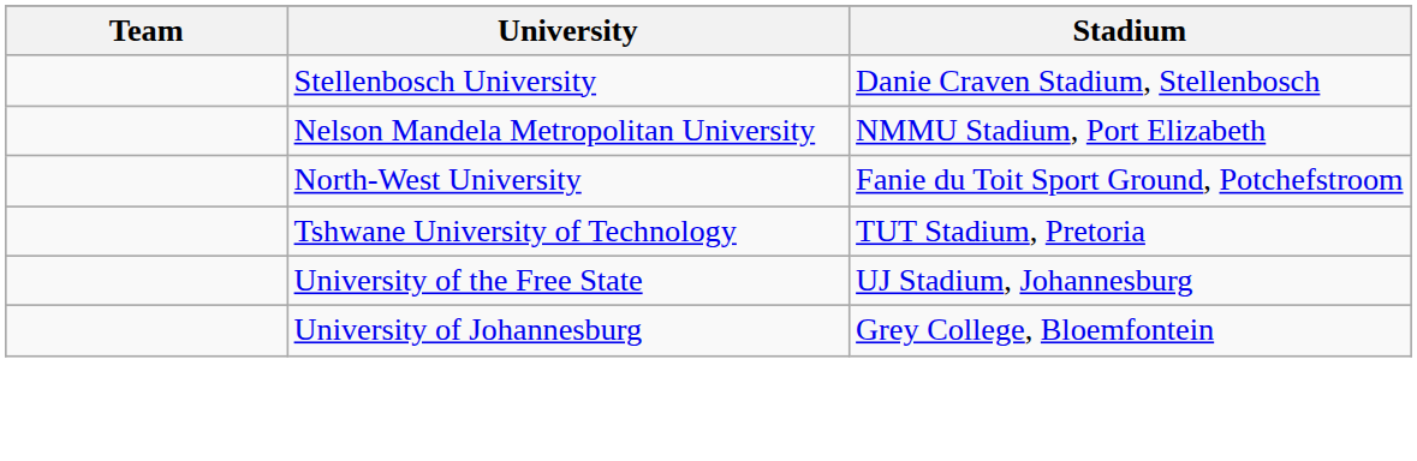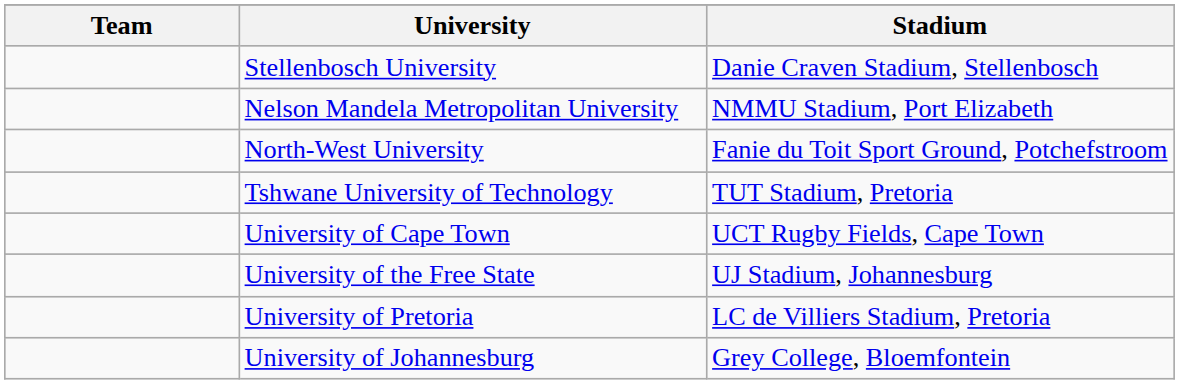 <table class="wikitable">
 <tr>
 </tr>
 <tr>
 <th width="20%">Team</th>
 <th width="40%">University</th>
 <th width="40%">Stadium</th>
 </tr>
 <tr>
 <td></td>
 <td><a href='#'>Stellenbosch University</a></td>
 <td><a href='#'>Danie Craven Stadium</a>, <a href='#'>Stellenbosch</a></td>
 </tr>
 <tr>
 <td></td>
 <td><a href='#'>Nelson Mandela Metropolitan University</a></td>
 <td><a href='#'>NMMU Stadium</a>, <a href='#'>Port Elizabeth</a></td>
 </tr>
 <tr>
 <td></td>
 <td><a href='#'>North-West University</a></td>
 <td><a href='#'>Fanie du Toit Sport Ground</a>, <a href='#'>Potchefstroom</a></td>
 </tr>
 <tr>
 <td></td>
 <td><a href='#'>Tshwane University of Technology</a></td>
 <td><a href='#'>TUT Stadium</a>, <a href='#'>Pretoria</a></td>
 </tr>
 <tr>
 <td></td>
+<td><a href='#'>University of Cape Town</a></td>
+<td><a href='#'>UCT Rugby Fields</a>, <a href='#'>Cape Town</a></td>
+</tr>
+<tr>
+<td></td>
 <td><a href='#'>University of the Free State</a></td>
 <td><a href='#'>UJ Stadium</a>, <a href='#'>Johannesburg</a></td>
+</tr>
+<tr>
+<td></td>
+<td><a href='#'>University of Pretoria</a></td>
+<td><a href='#'>LC de Villiers Stadium</a>, <a href='#'>Pretoria</a></td>
 </tr>
 <tr>
 <td></td>
 <td><a href='#'>University of Johannesburg</a></td>
 <td><a href='#'>Grey College</a>, <a href='#'>Bloemfontein</a></td>
 </tr>
 </table>
